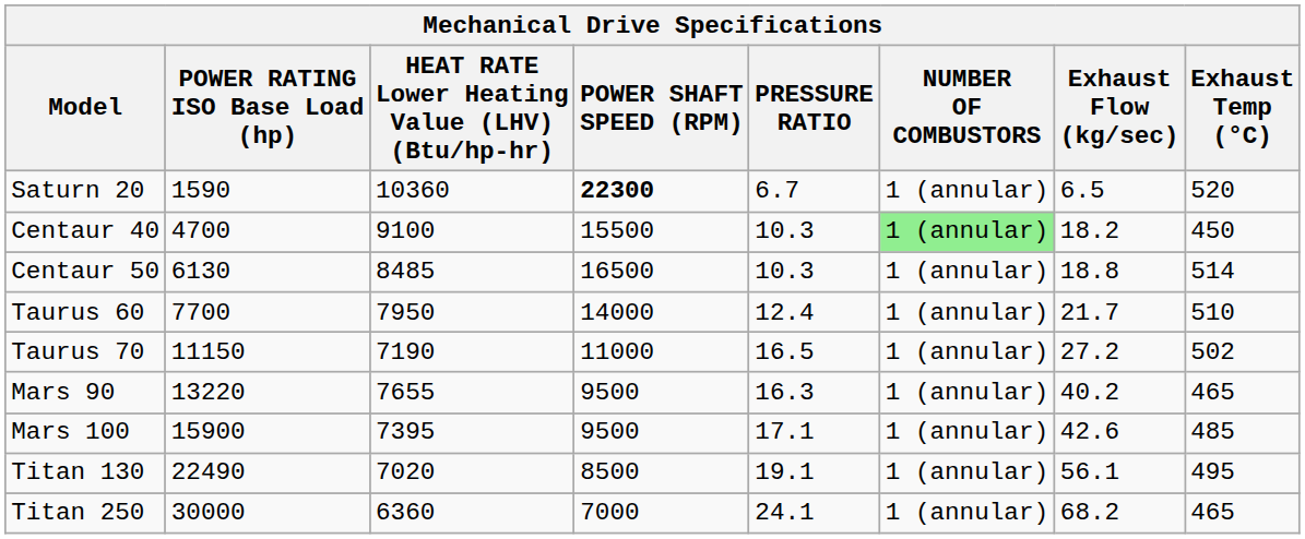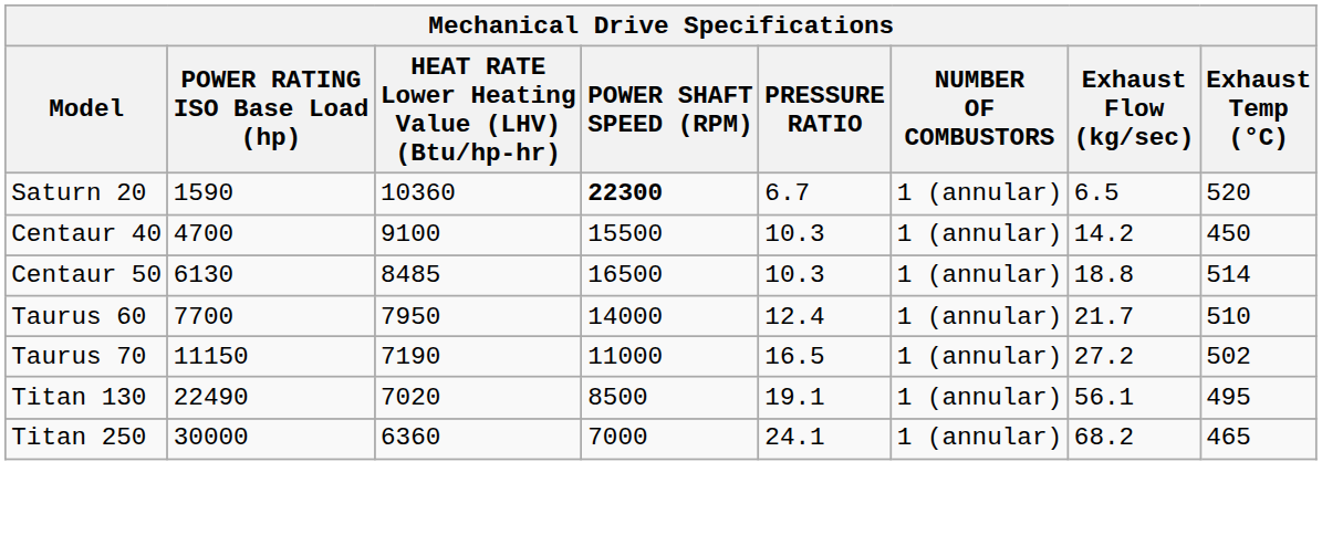 <table class="wikitable">
 <tr>
 <th colspan="8">Mechanical Drive Specifications </th>
 </tr>
 <tr>
 <th>Model</th>
 <th>POWER RATING<br>ISO Base Load<br>(hp)</th>
 <th>HEAT RATE<br>Lower Heating<br>Value (LHV)<br>(Btu/hp-hr)</th>
 <th>POWER SHAFT<br>SPEED (RPM)</th>
 <th>PRESSURE<br>RATIO</th>
 <th>NUMBER<br>OF<br>COMBUSTORS</th>
 <th>Exhaust<br>Flow<br>(kg/sec)</th>
 <th>Exhaust<br>Temp<br>(°C)</th>
 </tr>
 <tr>
 <td>Saturn 20</td>
 <td>1590</td>
 <td>10360</td>
 <td><strong>22300</strong></td>
 <td>6.7</td>
 <td>1 (annular)</td>
 <td>6.5</td>
 <td>520</td>
 </tr>
 <tr>
 <td>Centaur 40</td>
 <td>4700</td>
 <td>9100</td>
 <td>15500</td>
 <td>10.3</td>
-<td style="background: lightgreen;">1 (annular)</td>
-<td>18.2</td>
+<td>1 (annular)</td>
+<td>14.2</td>
 <td>450</td>
 </tr>
 <tr>
 <td>Centaur 50</td>
 <td>6130</td>
 <td>8485</td>
 <td>16500</td>
 <td>10.3</td>
 <td>1 (annular)</td>
 <td>18.8</td>
 <td>514</td>
 </tr>
 <tr>
 <td>Taurus 60</td>
 <td>7700</td>
 <td>7950</td>
 <td>14000</td>
 <td>12.4</td>
 <td>1 (annular)</td>
 <td>21.7</td>
 <td>510</td>
 </tr>
 <tr>
 <td>Taurus 70</td>
 <td>11150</td>
 <td>7190</td>
 <td>11000</td>
 <td>16.5</td>
 <td>1 (annular)</td>
 <td>27.2</td>
 <td>502</td>
 </tr>
 <tr>
-<td>Mars 90</td>
-<td>13220</td>
-<td>7655</td>
-<td>9500</td>
-<td>16.3</td>
-<td>1 (annular)</td>
-<td>40.2</td>
-<td>465</td>
-</tr>
-<tr>
-<td>Mars 100</td>
-<td>15900</td>
-<td>7395</td>
-<td>9500</td>
-<td>17.1</td>
-<td>1 (annular)</td>
-<td>42.6</td>
-<td>485</td>
-</tr>
-<tr>
 <td>Titan 130</td>
 <td>22490</td>
 <td>7020</td>
 <td>8500</td>
 <td>19.1</td>
 <td>1 (annular)</td>
 <td>56.1</td>
 <td>495</td>
 </tr>
 <tr>
 <td>Titan 250</td>
 <td>30000</td>
 <td>6360</td>
 <td>7000</td>
 <td>24.1</td>
 <td>1 (annular)</td>
 <td>68.2</td>
 <td>465</td>
 </tr>
 </table>
